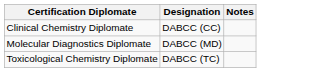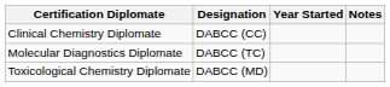 <table class="wikitable sortable">
 <tr>
 <th>Certification Diplomate</th>
 <th>Designation</th>
+<th>Year Started</th>
 <th>Notes</th>
 </tr>
 <tr>
 <td>Clinical Chemistry Diplomate</td>
 <td>DABCC (CC)</td>
 <td></td>
+<td></td>
 </tr>
 <tr>
 <td>Molecular Diagnostics Diplomate</td>
-<td>DABCC (MD)</td>
+<td>DABCC (TC)</td>
+<td></td>
 <td></td>
 </tr>
 <tr>
 <td>Toxicological Chemistry Diplomate</td>
-<td>DABCC (TC)</td>
+<td>DABCC (MD)</td>
+<td></td>
 <td></td>
 </tr>
 </table>
